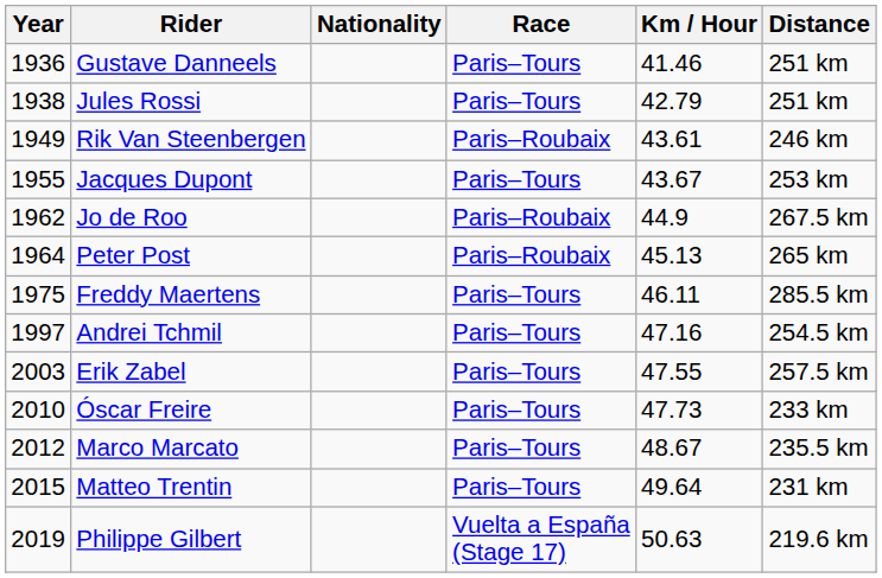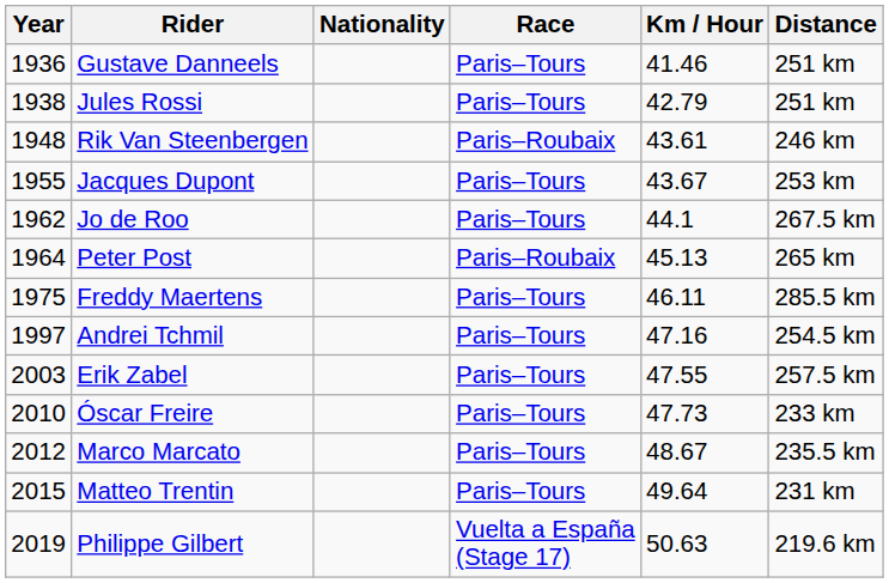 <table class="wikitable">
 <tr>
 <th>Year</th>
 <th>Rider</th>
 <th>Nationality</th>
 <th>Race</th>
 <th>Km / Hour</th>
 <th>Distance</th>
 </tr>
 <tr>
 <td>1936</td>
 <td><a href='#'>Gustave Danneels</a></td>
 <td></td>
 <td><a href='#'>Paris–Tours</a></td>
 <td>41.46</td>
 <td>251 km</td>
 </tr>
 <tr>
 <td>1938</td>
 <td><a href='#'>Jules Rossi</a></td>
 <td></td>
 <td><a href='#'>Paris–Tours</a></td>
 <td>42.79</td>
 <td>251 km</td>
 </tr>
 <tr>
-<td>1949</td>
+<td>1948</td>
 <td><a href='#'>Rik Van Steenbergen</a></td>
 <td></td>
 <td><a href='#'>Paris–Roubaix</a></td>
 <td>43.61</td>
 <td>246 km</td>
 </tr>
 <tr>
 <td>1955</td>
 <td><a href='#'>Jacques Dupont</a></td>
 <td></td>
 <td><a href='#'>Paris–Tours</a></td>
 <td>43.67</td>
 <td>253 km</td>
 </tr>
 <tr>
 <td>1962</td>
 <td><a href='#'>Jo de Roo</a></td>
 <td></td>
-<td><a href='#'>Paris–Roubaix</a></td>
-<td>44.9</td>
+<td><a href='#'>Paris–Tours</a></td>
+<td>44.1</td>
 <td>267.5 km</td>
 </tr>
 <tr>
 <td>1964</td>
 <td><a href='#'>Peter Post</a></td>
 <td></td>
 <td><a href='#'>Paris–Roubaix</a></td>
 <td>45.13</td>
 <td>265 km</td>
 </tr>
 <tr>
 <td>1975</td>
 <td><a href='#'>Freddy Maertens</a></td>
 <td></td>
 <td><a href='#'>Paris–Tours</a></td>
 <td>46.11</td>
 <td>285.5 km</td>
 </tr>
 <tr>
 <td>1997</td>
 <td><a href='#'>Andrei Tchmil</a></td>
 <td></td>
 <td><a href='#'>Paris–Tours</a></td>
 <td>47.16</td>
 <td>254.5 km</td>
 </tr>
 <tr>
 <td>2003</td>
 <td><a href='#'>Erik Zabel</a></td>
 <td></td>
 <td><a href='#'>Paris–Tours</a></td>
 <td>47.55</td>
 <td>257.5 km</td>
 </tr>
 <tr>
 <td>2010</td>
 <td><a href='#'>Óscar Freire</a></td>
 <td></td>
 <td><a href='#'>Paris–Tours</a></td>
 <td>47.73</td>
 <td>233 km</td>
 </tr>
 <tr>
 <td>2012</td>
 <td><a href='#'>Marco Marcato</a></td>
 <td></td>
 <td><a href='#'>Paris–Tours</a></td>
 <td>48.67</td>
 <td>235.5 km</td>
 </tr>
 <tr>
 <td>2015</td>
 <td><a href='#'>Matteo Trentin</a></td>
 <td></td>
 <td><a href='#'>Paris–Tours</a></td>
 <td>49.64</td>
 <td>231 km</td>
 </tr>
 <tr>
 <td>2019</td>
 <td><a href='#'>Philippe Gilbert</a></td>
 <td></td>
 <td><a href='#'>Vuelta a España<br>(Stage 17)</a></td>
 <td>50.63</td>
 <td>219.6 km</td>
 </tr>
 </table>
